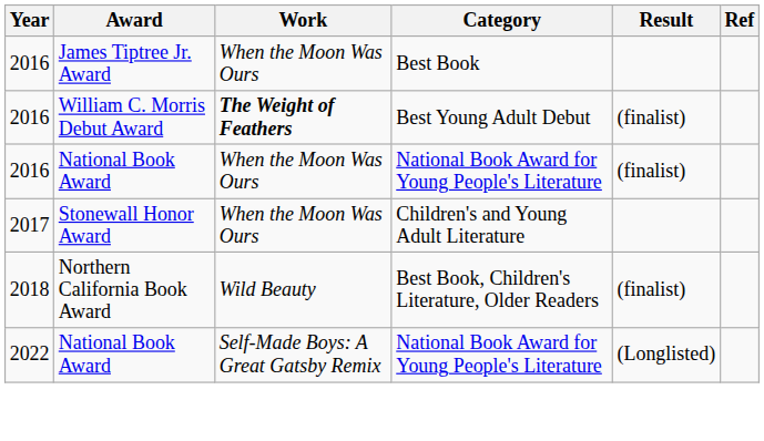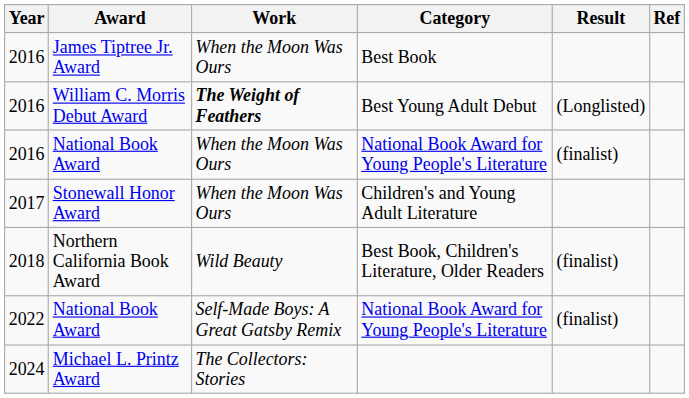 <table class="wikitable">
 <tr>
 <th>Year</th>
 <th>Award</th>
 <th>Work</th>
 <th>Category</th>
 <th>Result</th>
 <th>Ref</th>
 </tr>
 <tr>
 <td>2016</td>
 <td><a href='#'>James Tiptree Jr. Award</a></td>
 <td><em>When the Moon Was Ours</em></td>
 <td>Best Book</td>
 <td></td>
 <td></td>
 </tr>
 <tr>
 <td>2016</td>
 <td><a href='#'>William C. Morris Debut Award</a></td>
 <td><strong><em>The Weight of Feathers</em></strong></td>
 <td>Best Young Adult Debut</td>
-<td> (finalist)</td>
+<td> (Longlisted)</td>
 <td></td>
 </tr>
 <tr>
 <td>2016</td>
 <td><a href='#'>National Book Award</a></td>
 <td><em>When the Moon Was Ours</em></td>
 <td><a href='#'>National Book Award for Young People's Literature</a></td>
 <td> (finalist)</td>
 <td></td>
 </tr>
 <tr>
 <td>2017</td>
 <td><a href='#'>Stonewall Honor Award</a></td>
 <td><em>When the Moon Was Ours</em></td>
 <td>Children's and Young Adult Literature</td>
 <td></td>
 <td></td>
 </tr>
 <tr>
 <td>2018</td>
 <td>Northern California Book Award</td>
 <td><em>Wild Beauty</em></td>
 <td>Best Book, Children's Literature, Older Readers</td>
 <td> (finalist)</td>
 <td></td>
 </tr>
 <tr>
 <td>2022</td>
 <td><a href='#'>National Book Award</a></td>
 <td><em>Self-Made Boys: A Great Gatsby Remix</em></td>
 <td><a href='#'>National Book Award for Young People's Literature</a></td>
-<td> (Longlisted)</td>
+<td> (finalist)</td>
+<td></td>
+</tr>
+<tr>
+<td>2024</td>
+<td><a href='#'>Michael L. Printz Award</a></td>
+<td><em>The Collectors: Stories</em></td>
+<td></td>
+<td></td>
 <td></td>
 </tr>
 </table>
